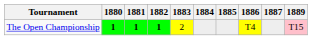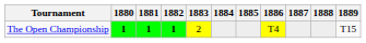 <table class="wikitable" style="font-size:95%;text-align:center;">
 <tr>
 <th>Tournament</th>
 <th>1880</th>
 <th>1881</th>
 <th>1882</th>
 <th>1883</th>
 <th>1884</th>
 <th>1885</th>
 <th>1886</th>
 <th>1887</th>
+<th>1888</th>
 <th>1889</th>
 </tr>
 <tr>
 <td align=left><a href='#'>The Open Championship</a></td>
 <td style="background:lime;"><strong>1</strong></td>
 <td style="background:lime;"><strong>1</strong></td>
 <td style="background:lime;"><strong>1</strong></td>
 <td style="background:yellow;">2</td>
 <td style="background:#eeeeee;"></td>
 <td style="background:#eeeeee;"></td>
 <td style="background:yellow;">T4</td>
 <td style="background:#eeeeee;"></td>
-<td style="background: pink;">T15</td>
+<td style="background:#eeeeee;"></td>
+<td>T15</td>
 </tr>
 </table>
